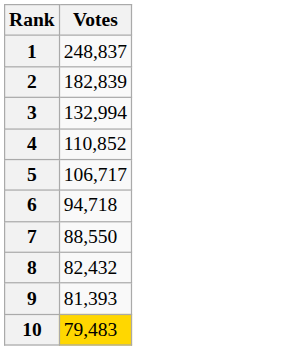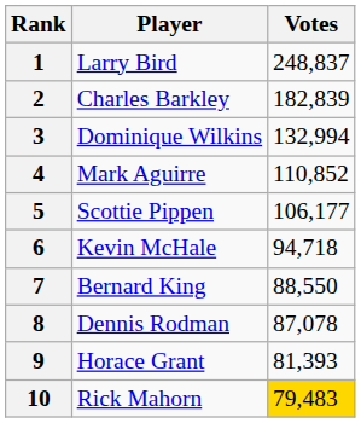 <table class="wikitable">
 <tr>
 <th>Rank</th>
+<th>Player</th>
 <th>Votes</th>
 </tr>
 <tr>
 <th>1</th>
+<td><a href='#'>Larry Bird</a></td>
 <td>248,837</td>
 </tr>
 <tr>
 <th>2</th>
+<td><a href='#'>Charles Barkley</a></td>
 <td>182,839</td>
 </tr>
 <tr>
 <th>3</th>
+<td><a href='#'>Dominique Wilkins</a></td>
 <td>132,994</td>
 </tr>
 <tr>
 <th>4</th>
+<td><a href='#'>Mark Aguirre</a></td>
 <td>110,852</td>
 </tr>
 <tr>
 <th>5</th>
-<td>106,717</td>
+<td><a href='#'>Scottie Pippen</a></td>
+<td>106,177</td>
 </tr>
 <tr>
 <th>6</th>
+<td><a href='#'>Kevin McHale</a></td>
 <td>94,718</td>
 </tr>
 <tr>
 <th>7</th>
+<td><a href='#'>Bernard King</a></td>
 <td>88,550</td>
 </tr>
 <tr>
 <th>8</th>
-<td>82,432</td>
+<td><a href='#'>Dennis Rodman</a></td>
+<td>87,078</td>
 </tr>
 <tr>
 <th>9</th>
+<td><a href='#'>Horace Grant</a></td>
 <td>81,393</td>
 </tr>
 <tr>
 <th>10</th>
+<td><a href='#'>Rick Mahorn</a></td>
 <td style="background: gold;">79,483</td>
 </tr>
 </table>
